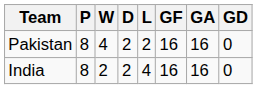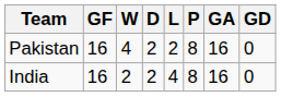 <table class="wikitable">
 <tr>
 <th>Team</th>
-<th>P</th>
+<th>GF</th>
 <th>W</th>
 <th>D</th>
 <th>L</th>
-<th>GF</th>
+<th>P</th>
 <th>GA</th>
 <th>GD</th>
 </tr>
 <tr>
 <td> Pakistan</td>
-<td>8</td>
+<td>16</td>
 <td>4</td>
 <td>2</td>
 <td>2</td>
-<td>16</td>
+<td>8</td>
 <td>16</td>
 <td>0</td>
 </tr>
 <tr>
 <td> India</td>
-<td>8</td>
+<td>16</td>
 <td>2</td>
 <td>2</td>
 <td>4</td>
-<td>16</td>
+<td>8</td>
 <td>16</td>
 <td>0</td>
 </tr>
 </table>
